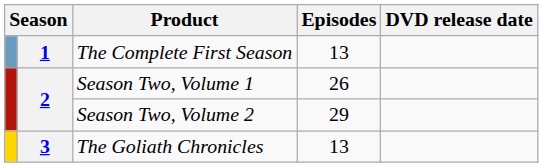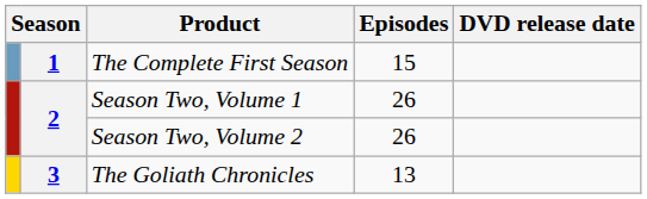 <table class=wikitable style="text-align:center">
 <tr>
 <th colspan=2>Season</th>
 <th>Product</th>
 <th>Episodes</th>
 <th>DVD release date</th>
 </tr>
 <tr>
 <td style="width:3px; background:#689BBD"></td>
 <th><a href='#'>1</a></th>
 <td align=left><em>The Complete First Season</em></td>
-<td>13</td>
+<td>15</td>
 <td></td>
 </tr>
 <tr>
 <td style="background:#B1150C" rowspan=2></td>
 <th rowspan=2><a href='#'>2</a></th>
 <td align=left><em>Season Two, Volume 1</em></td>
 <td>26</td>
 <td></td>
 </tr>
 <tr>
 <td align=left><em>Season Two, Volume 2</em></td>
-<td>29</td>
+<td>26</td>
 <td></td>
 </tr>
 <tr>
 <td style="background:#FFD700"></td>
 <th><a href='#'>3</a></th>
 <td align=left><em>The Goliath Chronicles</em></td>
 <td>13</td>
 <td></td>
 </tr>
 </table>
